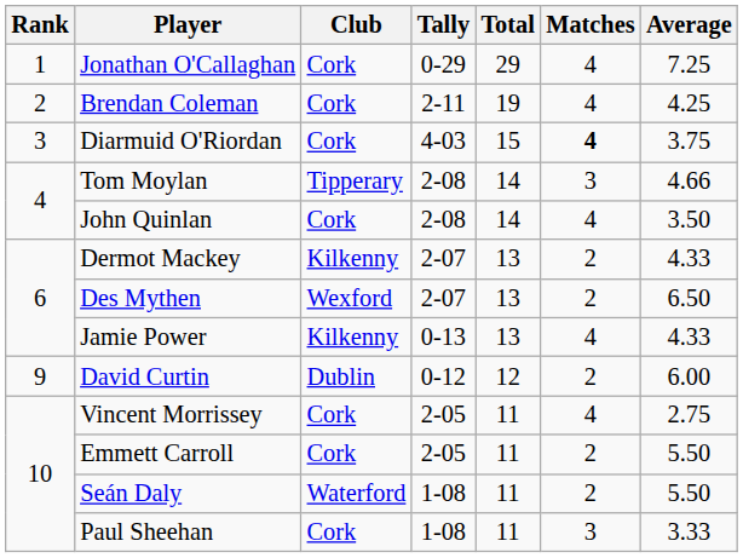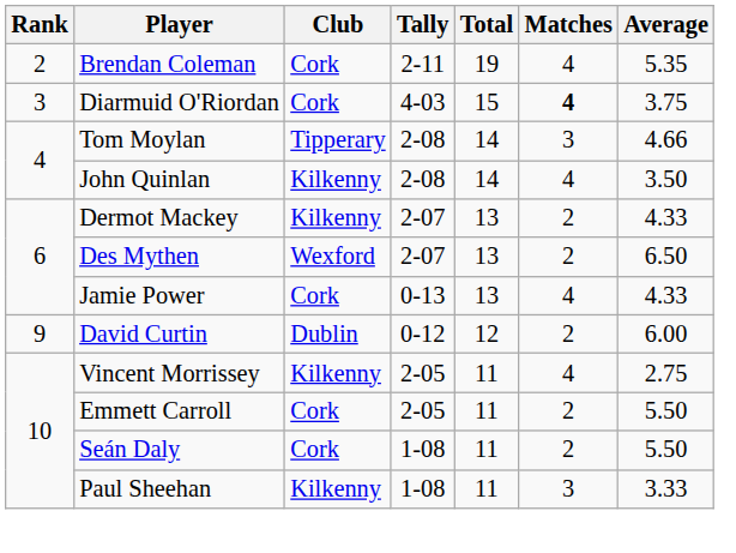 <table class="wikitable">
 <tr>
 <th>Rank</th>
 <th>Player</th>
 <th>Club</th>
 <th>Tally</th>
 <th>Total</th>
 <th>Matches</th>
 <th>Average</th>
 </tr>
 <tr>
-<td rowspan="1" style="text-align:center;">1</td>
-<td><a href='#'>Jonathan O'Callaghan</a></td>
-<td><a href='#'>Cork</a></td>
-<td align=center>0-29</td>
-<td align=center>29</td>
-<td align=center>4</td>
-<td align=center>7.25</td>
-</tr>
-<tr>
 <td rowspan="1" style="text-align:center;">2</td>
 <td><a href='#'>Brendan Coleman</a></td>
 <td><a href='#'>Cork</a></td>
 <td align=center>2-11</td>
 <td align=center>19</td>
 <td align=center>4</td>
-<td align=center>4.25</td>
+<td align=center>5.35</td>
 </tr>
 <tr>
 <td rowspan="1" style="text-align:center;">3</td>
 <td>Diarmuid O'Riordan</td>
 <td><a href='#'>Cork</a></td>
 <td align=center>4-03</td>
 <td align=center>15</td>
 <td align=center><strong>4</strong></td>
 <td align=center>3.75</td>
 </tr>
 <tr>
 <td rowspan="2" style="text-align:center;">4</td>
 <td>Tom Moylan</td>
 <td><a href='#'>Tipperary</a></td>
 <td align=center>2-08</td>
 <td align=center>14</td>
 <td align=center>3</td>
 <td align=center>4.66</td>
 </tr>
 <tr>
 <td>John Quinlan</td>
-<td><a href='#'>Cork</a></td>
+<td><a href='#'>Kilkenny</a></td>
 <td align=center>2-08</td>
 <td align=center>14</td>
 <td align=center>4</td>
 <td align=center>3.50</td>
 </tr>
 <tr>
 <td rowspan="3" style="text-align:center;">6</td>
 <td>Dermot Mackey</td>
 <td><a href='#'>Kilkenny</a></td>
 <td align=center>2-07</td>
 <td align=center>13</td>
 <td align=center>2</td>
 <td align=center>4.33</td>
 </tr>
 <tr>
 <td><a href='#'>Des Mythen</a></td>
 <td><a href='#'>Wexford</a></td>
 <td align=center>2-07</td>
 <td align=center>13</td>
 <td align=center>2</td>
 <td align=center>6.50</td>
 </tr>
 <tr>
 <td>Jamie Power</td>
-<td><a href='#'>Kilkenny</a></td>
+<td><a href='#'>Cork</a></td>
 <td align=center>0-13</td>
 <td align=center>13</td>
 <td align=center>4</td>
 <td align=center>4.33</td>
 </tr>
 <tr>
 <td rowspan="1" style="text-align:center;">9</td>
 <td><a href='#'>David Curtin</a></td>
 <td><a href='#'>Dublin</a></td>
 <td align=center>0-12</td>
 <td align=center>12</td>
 <td align=center>2</td>
 <td align=center>6.00</td>
 </tr>
 <tr>
 <td rowspan="4" style="text-align:center;">10</td>
 <td>Vincent Morrissey</td>
-<td><a href='#'>Cork</a></td>
+<td><a href='#'>Kilkenny</a></td>
 <td align=center>2-05</td>
 <td align=center>11</td>
 <td align=center>4</td>
 <td align=center>2.75</td>
 </tr>
 <tr>
 <td>Emmett Carroll</td>
 <td><a href='#'>Cork</a></td>
 <td align=center>2-05</td>
 <td align=center>11</td>
 <td align=center>2</td>
 <td align=center>5.50</td>
 </tr>
 <tr>
 <td><a href='#'>Seán Daly</a></td>
-<td><a href='#'>Waterford</a></td>
+<td><a href='#'>Cork</a></td>
 <td align=center>1-08</td>
 <td align=center>11</td>
 <td align=center>2</td>
 <td align=center>5.50</td>
 </tr>
 <tr>
 <td>Paul Sheehan</td>
-<td><a href='#'>Cork</a></td>
+<td><a href='#'>Kilkenny</a></td>
 <td align=center>1-08</td>
 <td align=center>11</td>
 <td align=center>3</td>
 <td align=center>3.33</td>
 </tr>
 </table>
